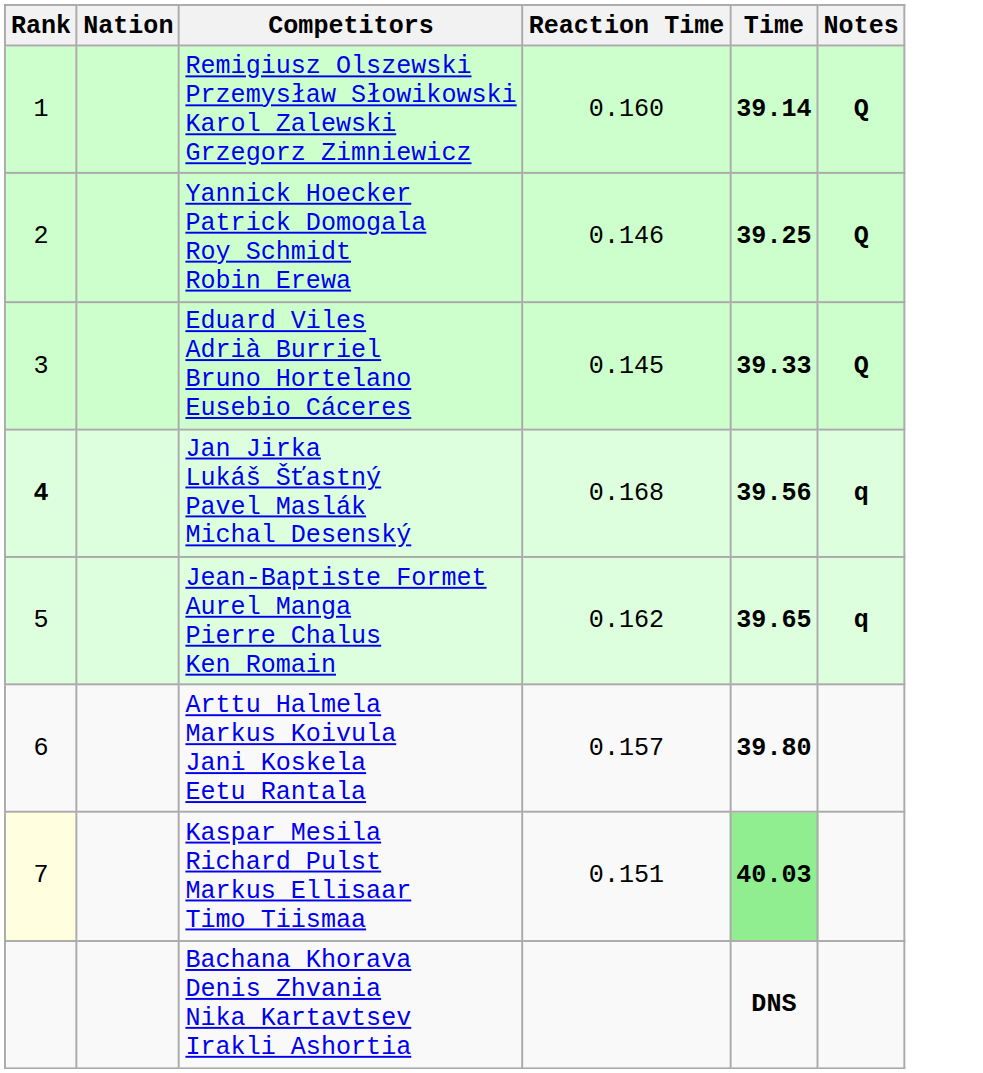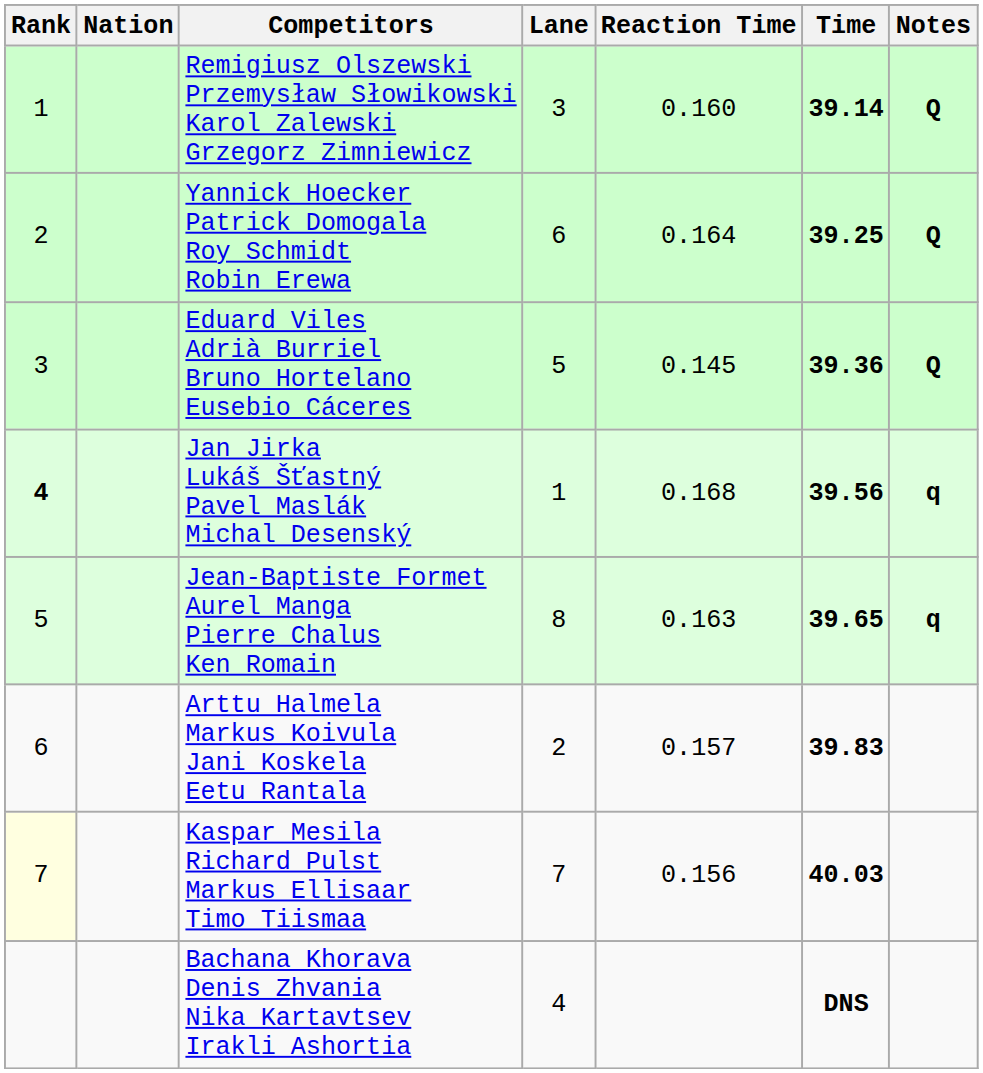 <table class="wikitable sortable" style="text-align:center">
 <tr>
 <th>Rank</th>
 <th>Nation</th>
 <th>Competitors</th>
+<th>Lane</th>
 <th>Reaction Time</th>
 <th>Time</th>
 <th>Notes</th>
 </tr>
 <tr bgcolor=ccffcc>
 <td>1</td>
 <td align=left></td>
 <td align=left><a href='#'>Remigiusz Olszewski</a><br><a href='#'>Przemysław Słowikowski</a><br><a href='#'>Karol Zalewski</a><br><a href='#'>Grzegorz Zimniewicz</a></td>
+<td>3</td>
 <td>0.160</td>
 <td><strong>39.14</strong></td>
 <td><strong>Q</strong></td>
 </tr>
 <tr bgcolor=ccffcc>
 <td>2</td>
 <td align=left></td>
 <td align=left><a href='#'>Yannick Hoecker</a><br><a href='#'>Patrick Domogala</a><br><a href='#'>Roy Schmidt</a><br><a href='#'>Robin Erewa</a></td>
-<td>0.146</td>
+<td>6</td>
+<td>0.164</td>
 <td><strong>39.25</strong></td>
 <td><strong>Q</strong></td>
 </tr>
 <tr bgcolor=ccffcc>
 <td>3</td>
 <td align=left></td>
 <td align=left><a href='#'>Eduard Viles</a><br><a href='#'>Adrià Burriel</a><br><a href='#'>Bruno Hortelano</a><br><a href='#'>Eusebio Cáceres</a></td>
+<td>5</td>
 <td>0.145</td>
-<td><strong>39.33</strong></td>
+<td><strong>39.36</strong></td>
 <td><strong>Q</strong></td>
 </tr>
 <tr bgcolor=ddffdd>
 <td><strong>4</strong></td>
 <td align=left></td>
 <td align=left><a href='#'>Jan Jirka</a><br><a href='#'>Lukáš Šťastný</a><br><a href='#'>Pavel Maslák</a><br><a href='#'>Michal Desenský</a></td>
+<td>1</td>
 <td>0.168</td>
 <td><strong>39.56</strong></td>
 <td><strong>q</strong></td>
 </tr>
 <tr bgcolor=ddffdd>
 <td>5</td>
 <td align=left></td>
 <td align=left><a href='#'>Jean-Baptiste Formet</a><br><a href='#'>Aurel Manga</a><br><a href='#'>Pierre Chalus</a><br><a href='#'>Ken Romain</a></td>
-<td>0.162</td>
+<td>8</td>
+<td>0.163</td>
 <td><strong>39.65</strong></td>
 <td><strong>q</strong></td>
 </tr>
 <tr>
 <td>6</td>
 <td align=left></td>
 <td align=left><a href='#'>Arttu Halmela</a><br><a href='#'>Markus Koivula</a><br><a href='#'>Jani Koskela</a><br><a href='#'>Eetu Rantala</a></td>
+<td>2</td>
 <td>0.157</td>
-<td><strong>39.80</strong></td>
+<td><strong>39.83</strong></td>
 <td></td>
 </tr>
 <tr>
 <td style="background: lightyellow;">7</td>
 <td align=left></td>
 <td align=left><a href='#'>Kaspar Mesila</a><br><a href='#'>Richard Pulst</a><br><a href='#'>Markus Ellisaar</a><br><a href='#'>Timo Tiismaa</a></td>
-<td>0.151</td>
-<td style="background: lightgreen;"><strong>40.03</strong></td>
+<td>7</td>
+<td>0.156</td>
+<td><strong>40.03</strong></td>
 <td></td>
 </tr>
 <tr>
 <td></td>
 <td align=left></td>
 <td align=left><a href='#'>Bachana Khorava</a><br><a href='#'>Denis Zhvania</a><br><a href='#'>Nika Kartavtsev</a><br><a href='#'>Irakli Ashortia</a></td>
+<td>4</td>
 <td></td>
 <td><strong>DNS</strong></td>
 <td></td>
 </tr>
 </table>
